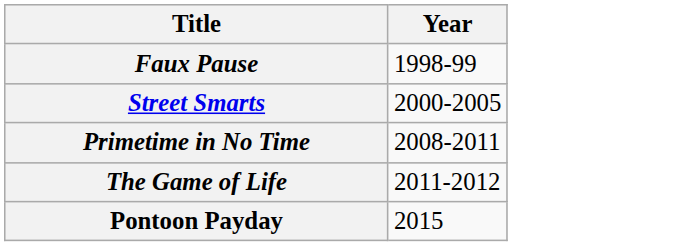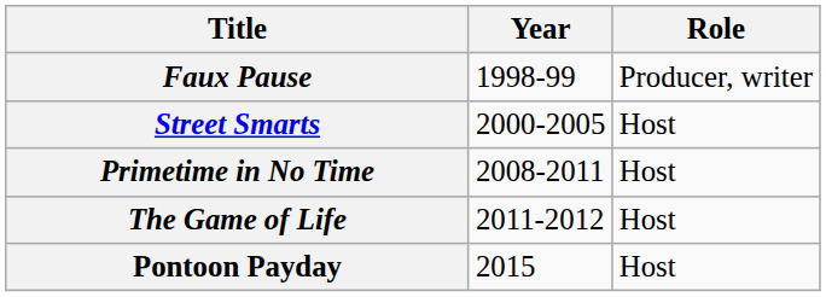 <table class="wikitable sortable plainrowheaders">
 <tr>
 <th scope="col" style="width:15em;">Title</th>
 <th scope="col">Year</th>
+<th scope="col">Role</th>
 </tr>
 <tr>
 <th scope="row"><em>Faux Pause</em></th>
 <td>1998-99</td>
+<td>Producer, writer</td>
 </tr>
 <tr>
 <th scope="row"><em><a href='#'>Street Smarts</a></em></th>
 <td>2000-2005</td>
+<td>Host</td>
 </tr>
 <tr>
 <th scope="row"><em>Primetime in No Time</em></th>
 <td>2008-2011</td>
+<td>Host</td>
 </tr>
 <tr>
 <th scope="row"><em>The Game of Life</th>
 <td>2011-2012</td>
+<td>Host</td>
 </tr>
 <tr>
 <th scope="row"></em>Pontoon Payday<em></th>
 <td>2015</td>
+<td>Host</td>
 </tr>
 </table>
